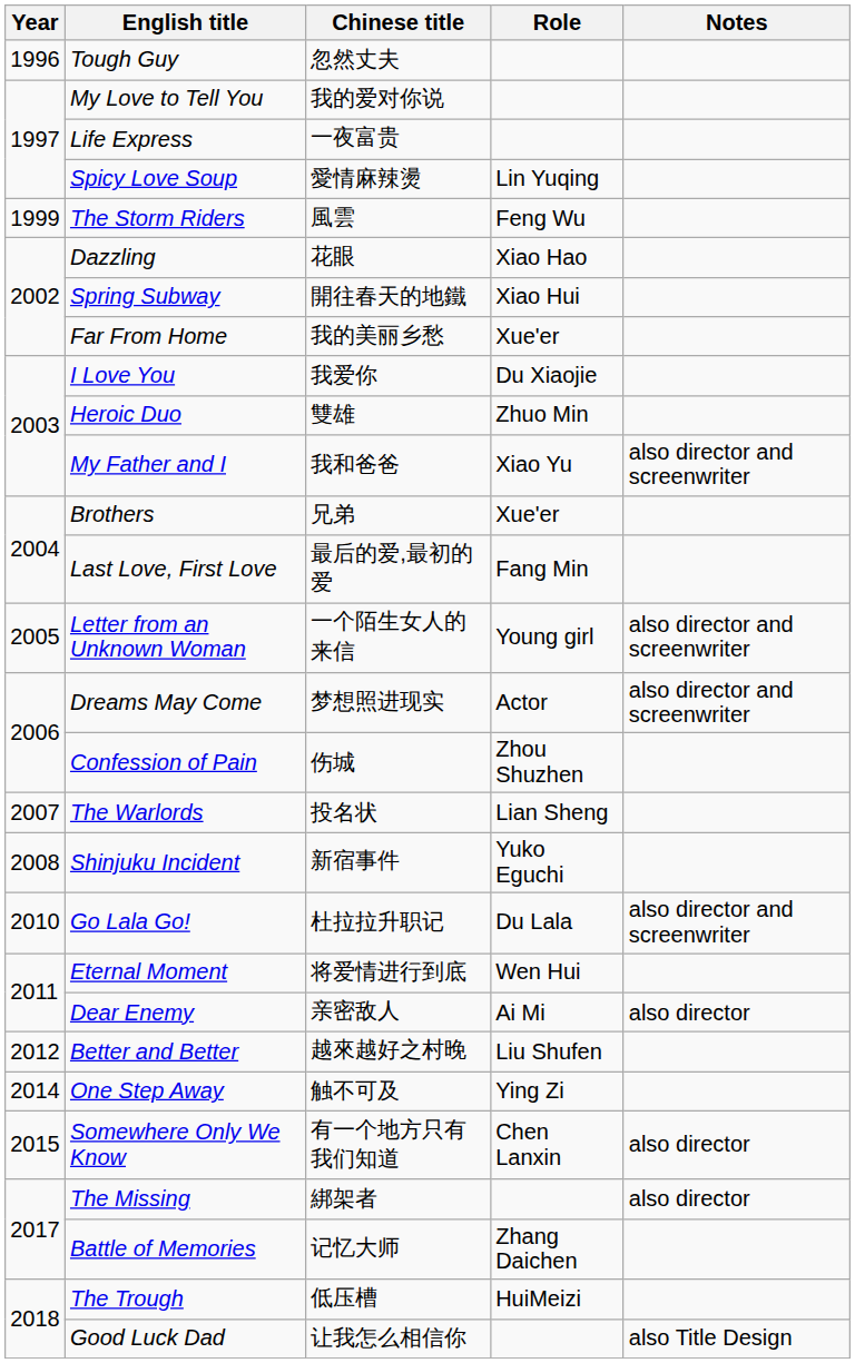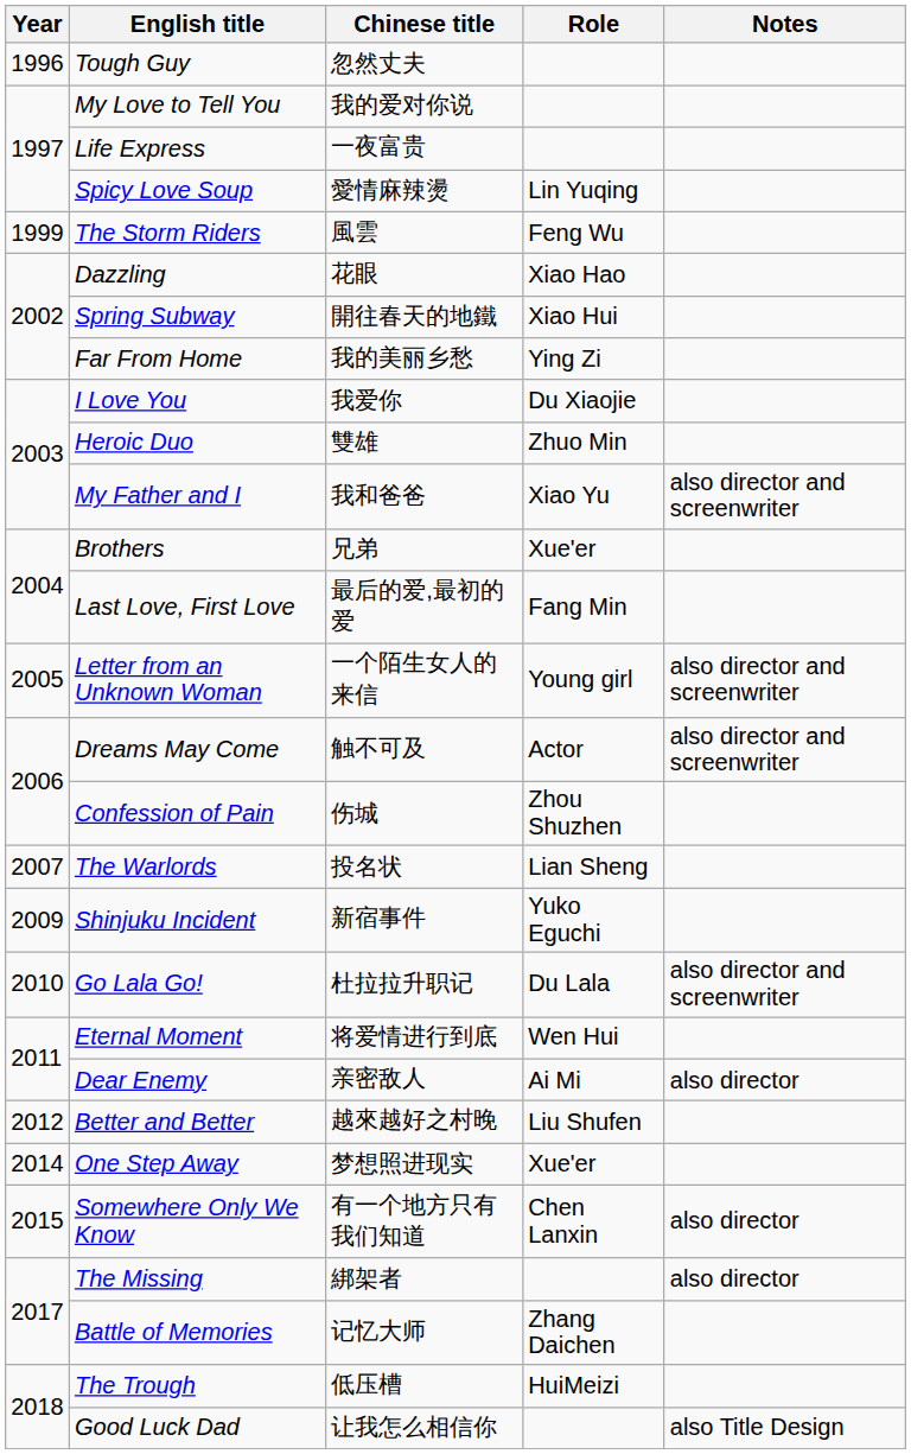 <table class="wikitable sortable">
 <tr>
 <th>Year</th>
 <th>English title</th>
 <th>Chinese title</th>
 <th>Role</th>
 <th class="unsortable">Notes</th>
 </tr>
 <tr>
 <td>1996</td>
 <td><em>Tough Guy</em></td>
 <td>忽然丈夫</td>
 <td></td>
 <td></td>
 </tr>
 <tr>
 <td rowspan=3>1997</td>
 <td><em> My Love to Tell You</em></td>
 <td>我的爱对你说</td>
 <td></td>
 <td></td>
 </tr>
 <tr>
 <td><em>Life Express</em></td>
 <td>一夜富贵</td>
 <td></td>
 <td></td>
 </tr>
 <tr>
 <td><em><a href='#'>Spicy Love Soup</a></em></td>
 <td>愛情麻辣燙</td>
 <td>Lin Yuqing</td>
 <td></td>
 </tr>
 <tr>
 <td>1999</td>
 <td><em><a href='#'>The Storm Riders</a></em></td>
 <td>風雲</td>
 <td>Feng Wu</td>
 <td></td>
 </tr>
 <tr>
 <td rowspan=3>2002</td>
 <td><em>Dazzling</em></td>
 <td>花眼</td>
 <td>Xiao Hao</td>
 <td></td>
 </tr>
 <tr>
 <td><em><a href='#'>Spring Subway</a></em></td>
 <td>開往春天的地鐵</td>
 <td>Xiao Hui</td>
 <td></td>
 </tr>
 <tr>
 <td><em>Far From Home</em></td>
 <td>我的美丽乡愁</td>
-<td>Xue'er</td>
+<td>Ying Zi</td>
 <td></td>
 </tr>
 <tr>
 <td rowspan=3>2003</td>
 <td><em><a href='#'>I Love You</a></em></td>
 <td>我爱你</td>
 <td>Du Xiaojie</td>
 <td></td>
 </tr>
 <tr>
 <td><em><a href='#'>Heroic Duo</a></em></td>
 <td>雙雄</td>
 <td>Zhuo Min</td>
 <td></td>
 </tr>
 <tr>
 <td><em><a href='#'>My Father and I</a></em></td>
 <td>我和爸爸</td>
 <td>Xiao Yu</td>
 <td>also director and screenwriter</td>
 </tr>
 <tr>
 <td rowspan=2>2004</td>
 <td><em>Brothers</em></td>
 <td>兄弟</td>
 <td>Xue'er</td>
 <td></td>
 </tr>
 <tr>
 <td><em>Last Love, First Love</em></td>
 <td>最后的爱,最初的爱</td>
 <td>Fang Min</td>
 <td></td>
 </tr>
 <tr>
 <td>2005</td>
 <td><em><a href='#'>Letter from an Unknown Woman</a></em></td>
 <td>一个陌生女人的来信</td>
 <td>Young girl</td>
 <td>also director and screenwriter</td>
 </tr>
 <tr>
 <td rowspan=2>2006</td>
 <td><em>Dreams May Come</em></td>
-<td>梦想照进现实</td>
+<td>触不可及</td>
 <td>Actor</td>
 <td>also director and screenwriter</td>
 </tr>
 <tr>
 <td><em><a href='#'>Confession of Pain</a></em></td>
 <td>伤城</td>
 <td>Zhou Shuzhen</td>
 <td></td>
 </tr>
 <tr>
 <td>2007</td>
 <td><em><a href='#'>The Warlords</a></em></td>
 <td>投名状</td>
 <td>Lian Sheng</td>
 <td></td>
 </tr>
 <tr>
-<td>2008</td>
+<td>2009</td>
 <td><em><a href='#'>Shinjuku Incident</a></em></td>
 <td>新宿事件</td>
 <td>Yuko Eguchi</td>
 <td></td>
 </tr>
 <tr>
 <td>2010</td>
 <td><em><a href='#'>Go Lala Go!</a></em></td>
 <td>杜拉拉升职记</td>
 <td>Du Lala</td>
 <td>also director and screenwriter</td>
 </tr>
 <tr>
 <td rowspan=2>2011</td>
 <td><em><a href='#'>Eternal Moment</a></em></td>
 <td>将爱情进行到底</td>
 <td>Wen Hui</td>
 <td></td>
 </tr>
 <tr>
 <td><em><a href='#'>Dear Enemy</a></em></td>
 <td>亲密敌人</td>
 <td>Ai Mi</td>
 <td>also director</td>
 </tr>
 <tr>
 <td>2012</td>
 <td><em><a href='#'>Better and Better</a></em></td>
 <td>越來越好之村晚</td>
 <td>Liu Shufen</td>
 <td></td>
 </tr>
 <tr>
 <td>2014</td>
 <td><em><a href='#'>One Step Away</a></em></td>
-<td>触不可及</td>
-<td>Ying Zi</td>
+<td>梦想照进现实</td>
+<td>Xue'er</td>
 <td></td>
 </tr>
 <tr>
 <td>2015</td>
 <td><em><a href='#'>Somewhere Only We Know</a></em></td>
 <td>有一个地方只有我们知道</td>
 <td>Chen Lanxin</td>
 <td>also director</td>
 </tr>
 <tr>
 <td rowspan=2>2017</td>
 <td><em><a href='#'>The Missing</a></em></td>
 <td>綁架者</td>
 <td></td>
 <td>also director</td>
 </tr>
 <tr>
 <td><em><a href='#'>Battle of Memories</a></em></td>
 <td>记忆大师</td>
 <td>Zhang Daichen</td>
 <td></td>
 </tr>
 <tr>
 <td rowspan=2>2018</td>
 <td><em><a href='#'>The Trough</a></em></td>
 <td>低压槽</td>
 <td>HuiMeizi</td>
 <td></td>
 </tr>
 <tr>
 <td><em>Good Luck Dad</em></td>
 <td>让我怎么相信你</td>
 <td></td>
 <td>also Title Design</td>
 </tr>
 <tr>
 </tr>
 </table>
